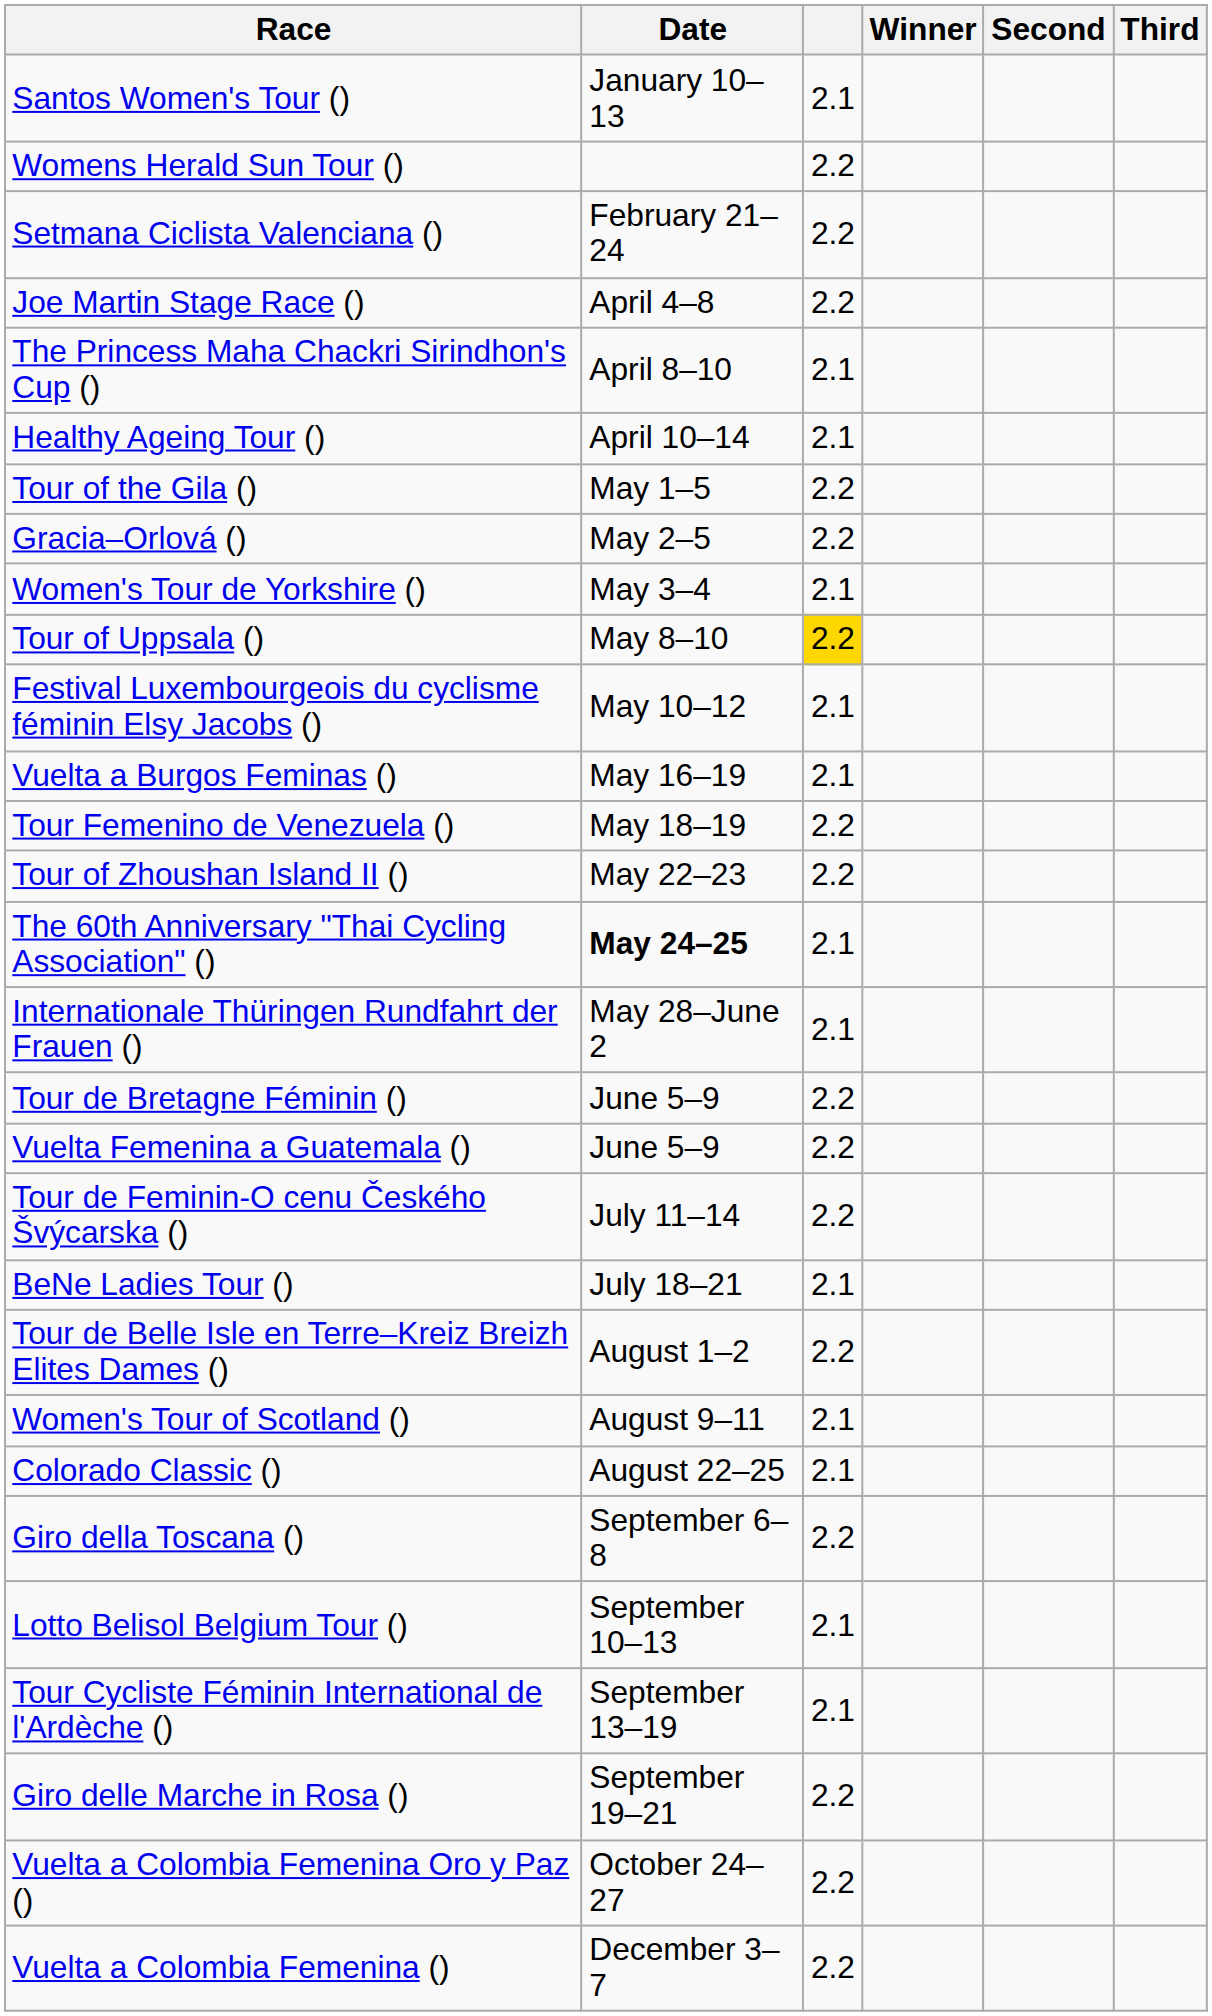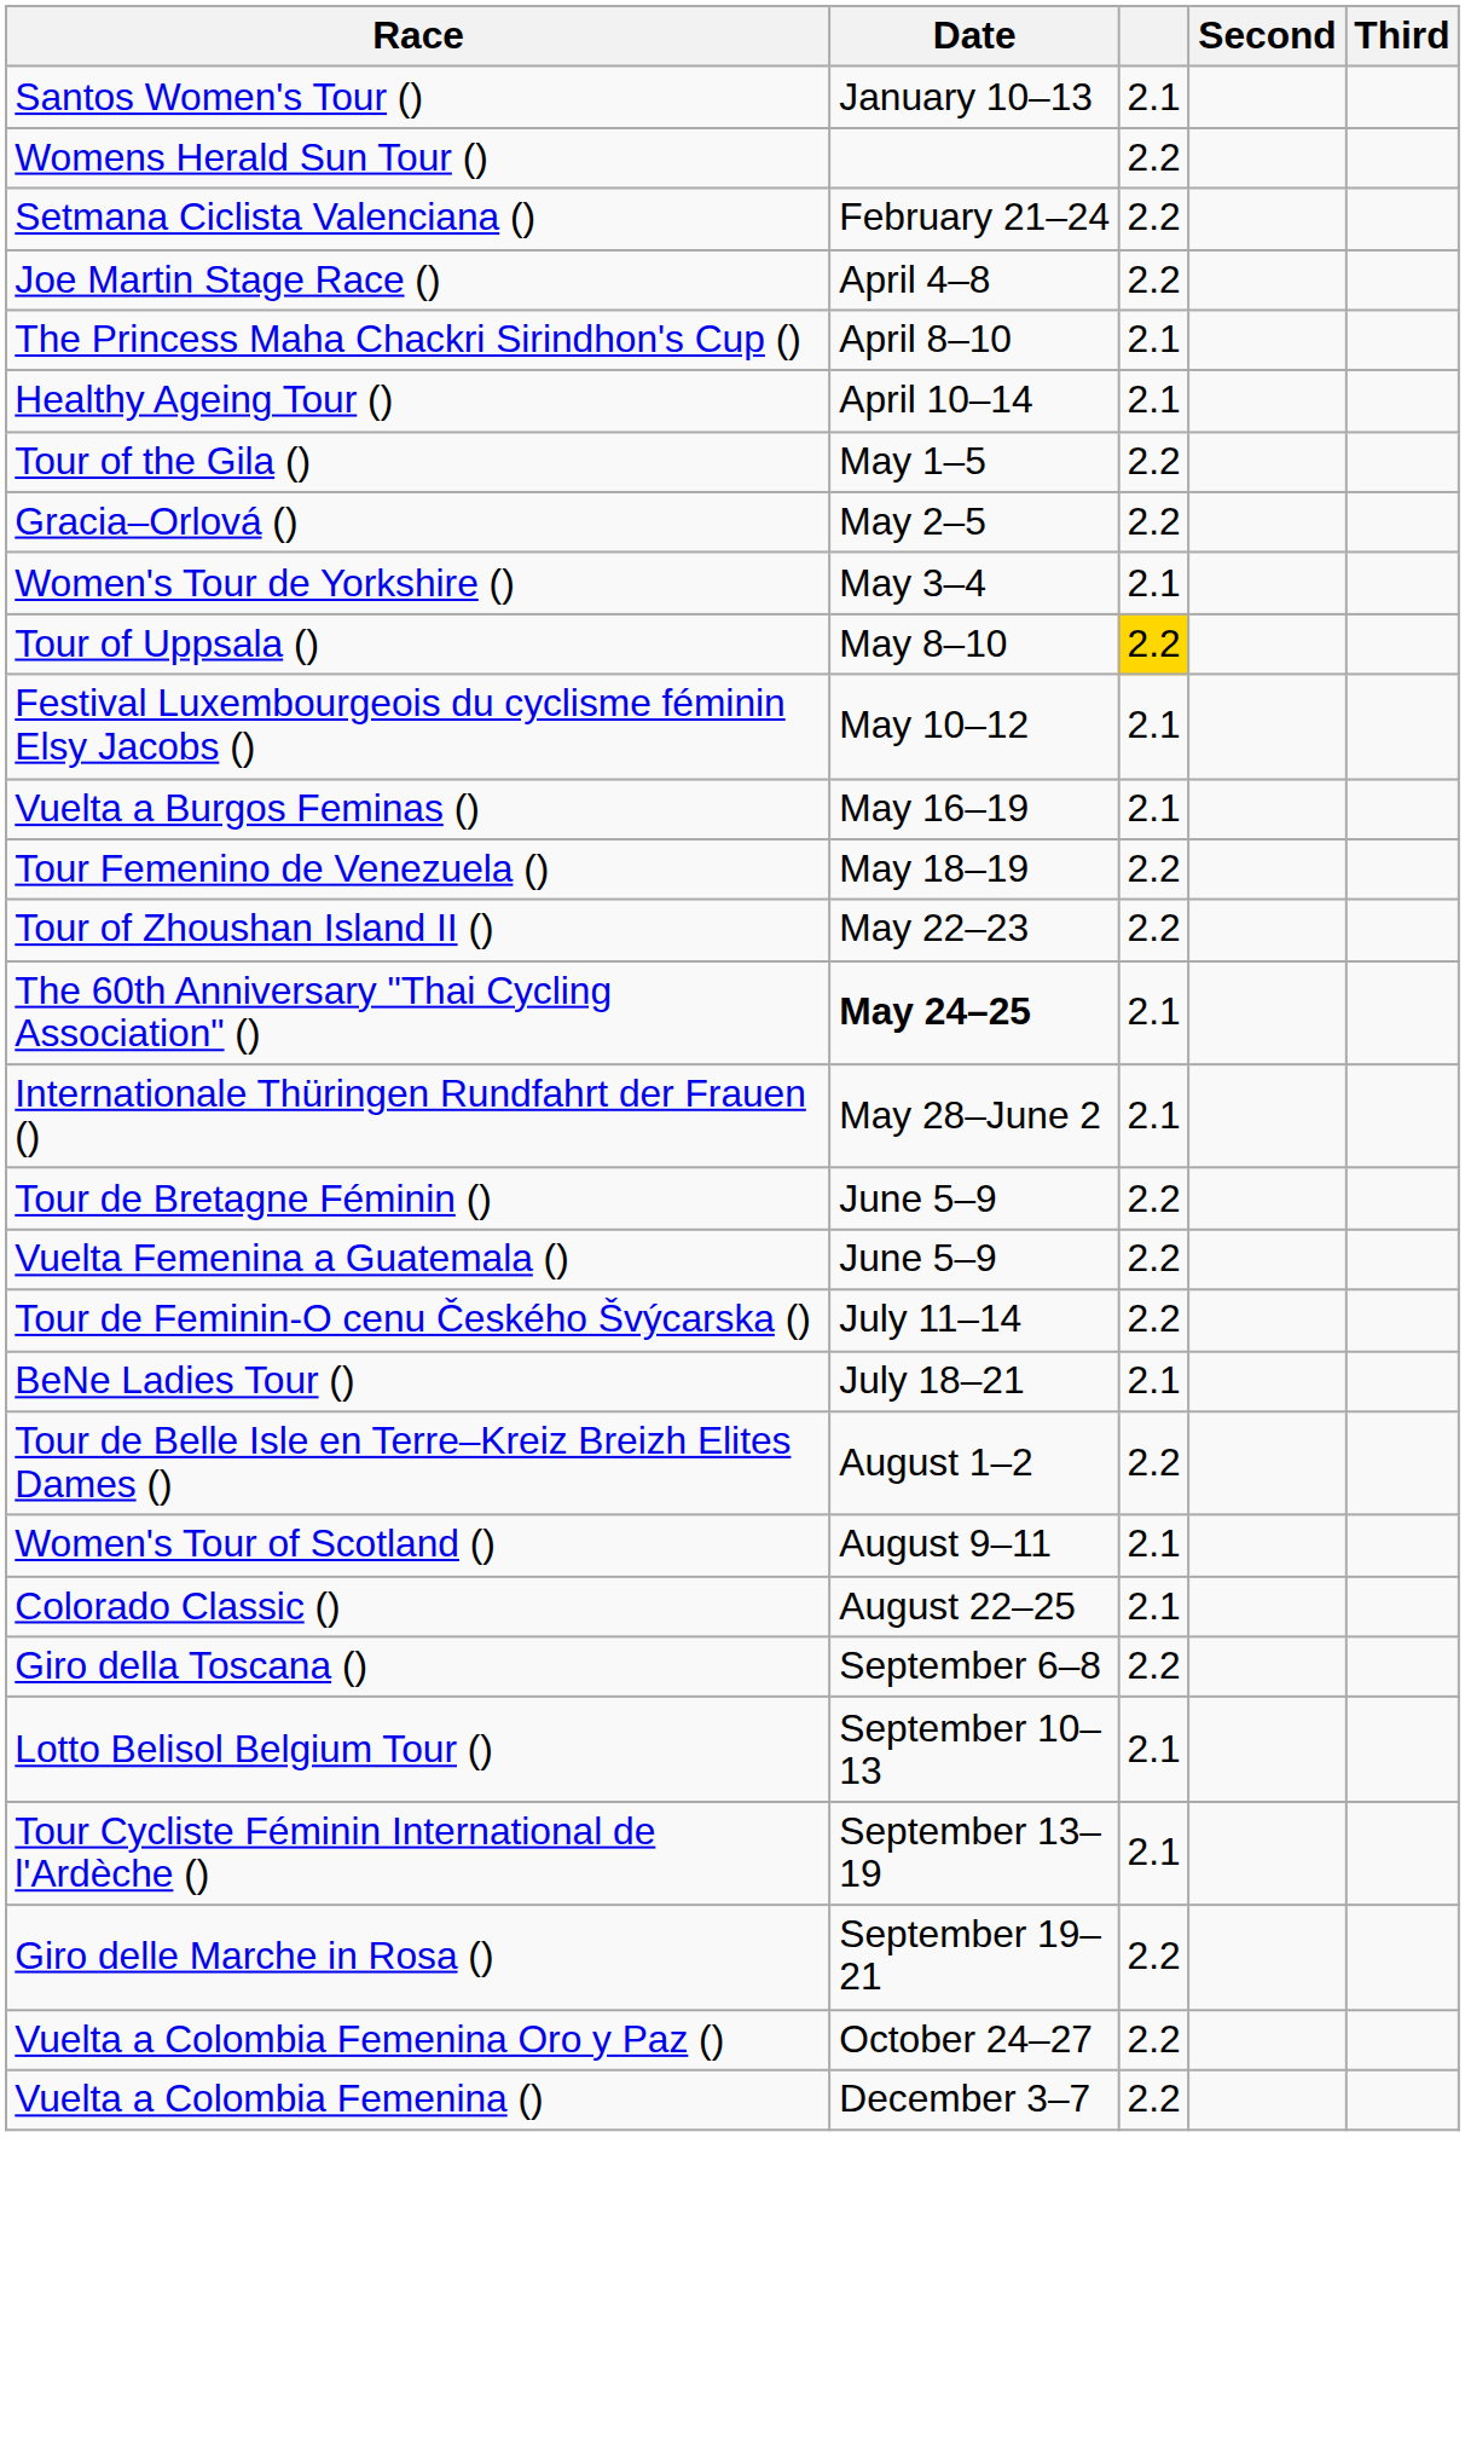 <table class="wikitable sortable">
 <tr>
 <th>Race</th>
 <th>Date</th>
 <th></th>
-<th>Winner</th>
 <th>Second</th>
 <th>Third</th>
 </tr>
 <tr>
 <td> <a href='#'>Santos Women's Tour</a> ()</td>
 <td>January 10–13</td>
 <td>2.1</td>
 <td></td>
 <td></td>
-<td></td>
 </tr>
 <tr>
 <td> <a href='#'>Womens Herald Sun Tour</a> ()</td>
 <td></td>
 <td>2.2</td>
-<td></td>
 <td></td>
 <td></td>
 </tr>
 <tr>
 <td> <a href='#'>Setmana Ciclista Valenciana</a> ()</td>
 <td>February 21–24</td>
 <td>2.2</td>
 <td></td>
 <td></td>
-<td></td>
 </tr>
 <tr>
 <td> <a href='#'>Joe Martin Stage Race</a> ()</td>
 <td>April 4–8</td>
 <td>2.2</td>
-<td></td>
 <td></td>
 <td></td>
 </tr>
 <tr>
 <td> <a href='#'>The Princess Maha Chackri Sirindhon's Cup</a> ()</td>
 <td>April 8–10</td>
 <td>2.1</td>
 <td></td>
 <td></td>
-<td></td>
 </tr>
 <tr>
 <td> <a href='#'>Healthy Ageing Tour</a> ()</td>
 <td>April 10–14</td>
 <td>2.1</td>
-<td></td>
 <td></td>
 <td></td>
 </tr>
 <tr>
 <td> <a href='#'>Tour of the Gila</a> ()</td>
 <td>May 1–5</td>
 <td>2.2</td>
 <td></td>
 <td></td>
-<td></td>
 </tr>
 <tr>
 <td> <a href='#'>Gracia–Orlová</a> ()</td>
 <td>May 2–5</td>
 <td>2.2</td>
-<td></td>
 <td></td>
 <td></td>
 </tr>
 <tr>
 <td> <a href='#'>Women's Tour de Yorkshire</a> ()</td>
 <td>May 3–4</td>
 <td>2.1</td>
 <td></td>
 <td></td>
-<td></td>
 </tr>
 <tr>
 <td> <a href='#'>Tour of Uppsala</a> ()</td>
 <td>May 8–10</td>
 <td style="background: gold;">2.2</td>
-<td></td>
 <td></td>
 <td></td>
 </tr>
 <tr>
 <td> <a href='#'>Festival Luxembourgeois du cyclisme féminin Elsy Jacobs</a> ()</td>
 <td>May 10–12</td>
 <td>2.1</td>
 <td></td>
 <td></td>
-<td></td>
 </tr>
 <tr>
 <td> <a href='#'>Vuelta a Burgos Feminas</a> ()</td>
 <td>May 16–19</td>
 <td>2.1</td>
-<td></td>
 <td></td>
 <td></td>
 </tr>
 <tr>
 <td> <a href='#'>Tour Femenino de Venezuela</a> ()</td>
 <td>May 18–19</td>
 <td>2.2</td>
 <td></td>
 <td></td>
-<td></td>
 </tr>
 <tr>
 <td> <a href='#'>Tour of Zhoushan Island II</a> ()</td>
 <td>May 22–23</td>
 <td>2.2</td>
-<td></td>
 <td></td>
 <td></td>
 </tr>
 <tr>
 <td> <a href='#'>The 60th Anniversary "Thai Cycling Association"</a> ()</td>
 <td><strong>May 24–25</strong></td>
 <td>2.1</td>
 <td></td>
 <td></td>
-<td></td>
 </tr>
 <tr>
 <td> <a href='#'>Internationale Thüringen Rundfahrt der Frauen</a> ()</td>
 <td>May 28–June 2</td>
 <td>2.1</td>
-<td></td>
 <td></td>
 <td></td>
 </tr>
 <tr>
 <td> <a href='#'>Tour de Bretagne Féminin</a> ()</td>
 <td>June 5–9</td>
 <td>2.2</td>
 <td></td>
 <td></td>
-<td></td>
 </tr>
 <tr>
 <td> <a href='#'>Vuelta Femenina a Guatemala</a> ()</td>
 <td>June 5–9</td>
 <td>2.2</td>
-<td></td>
 <td></td>
 <td></td>
 </tr>
 <tr>
 <td> <a href='#'>Tour de Feminin-O cenu Českého Švýcarska</a> ()</td>
 <td>July 11–14</td>
 <td>2.2</td>
 <td></td>
 <td></td>
-<td></td>
 </tr>
 <tr>
 <td> <a href='#'>BeNe Ladies Tour</a> ()</td>
 <td>July 18–21</td>
 <td>2.1</td>
-<td></td>
 <td></td>
 <td></td>
 </tr>
 <tr>
 <td> <a href='#'>Tour de Belle Isle en Terre–Kreiz Breizh Elites Dames</a> ()</td>
 <td>August 1–2</td>
 <td>2.2</td>
 <td></td>
 <td></td>
-<td></td>
 </tr>
 <tr>
 <td> <a href='#'>Women's Tour of Scotland</a> ()</td>
 <td>August 9–11</td>
 <td>2.1</td>
-<td></td>
 <td></td>
 <td></td>
 </tr>
 <tr>
 <td> <a href='#'>Colorado Classic</a> ()</td>
 <td>August 22–25</td>
 <td>2.1</td>
 <td></td>
 <td></td>
-<td></td>
 </tr>
 <tr>
 <td> <a href='#'>Giro della Toscana</a> ()</td>
 <td>September 6–8</td>
 <td>2.2</td>
-<td></td>
 <td></td>
 <td></td>
 </tr>
 <tr>
 <td> <a href='#'>Lotto Belisol Belgium Tour</a> ()</td>
 <td>September 10–13</td>
 <td>2.1</td>
 <td></td>
 <td></td>
-<td></td>
 </tr>
 <tr>
 <td> <a href='#'>Tour Cycliste Féminin International de l'Ardèche</a> ()</td>
 <td>September 13–19</td>
 <td>2.1</td>
-<td></td>
 <td></td>
 <td></td>
 </tr>
 <tr>
 <td> <a href='#'>Giro delle Marche in Rosa</a> ()</td>
 <td>September 19–21</td>
 <td>2.2</td>
 <td></td>
 <td></td>
-<td></td>
 </tr>
 <tr>
 <td> <a href='#'>Vuelta a Colombia Femenina Oro y Paz</a> ()</td>
 <td>October 24–27</td>
 <td>2.2</td>
-<td></td>
 <td></td>
 <td></td>
 </tr>
 <tr>
 <td> <a href='#'>Vuelta a Colombia Femenina</a> ()</td>
 <td>December 3–7</td>
 <td>2.2</td>
 <td></td>
 <td></td>
-<td></td>
 </tr>
 </table>
